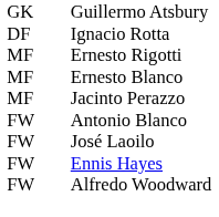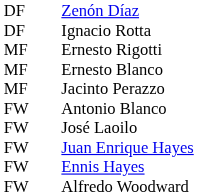 <table style="font-size: 90%" cellspacing="0" cellpadding="0" align=center>
 <tr>
 <th width=25></th>
 <th width=25></th>
 </tr>
 <tr>
-<td>GK</td>
+<td>DF</td>
 <td></td>
-<td> Guillermo Atsbury</td>
+<td> <a href='#'>Zenón Díaz</a></td>
 </tr>
 <tr>
 <td>DF</td>
 <td></td>
 <td> Ignacio Rotta</td>
 </tr>
 <tr>
 <td>MF</td>
 <td></td>
 <td> Ernesto Rigotti</td>
 </tr>
 <tr>
 <td>MF</td>
 <td></td>
 <td> Ernesto Blanco</td>
 </tr>
 <tr>
 <td>MF</td>
 <td></td>
 <td> Jacinto Perazzo</td>
 </tr>
 <tr>
 <td>FW</td>
 <td></td>
 <td> Antonio Blanco</td>
 </tr>
 <tr>
 <td>FW</td>
 <td></td>
 <td> José Laoilo</td>
 </tr>
 <tr>
 <td>FW</td>
 <td></td>
+<td> <a href='#'>Juan Enrique Hayes</a></td>
+</tr>
+<tr>
+<td>FW</td>
+<td></td>
 <td> <a href='#'>Ennis Hayes</a></td>
 </tr>
 <tr>
 <td>FW</td>
 <td></td>
 <td> Alfredo Woodward</td>
 </tr>
 <tr>
 </tr>
 </table>
